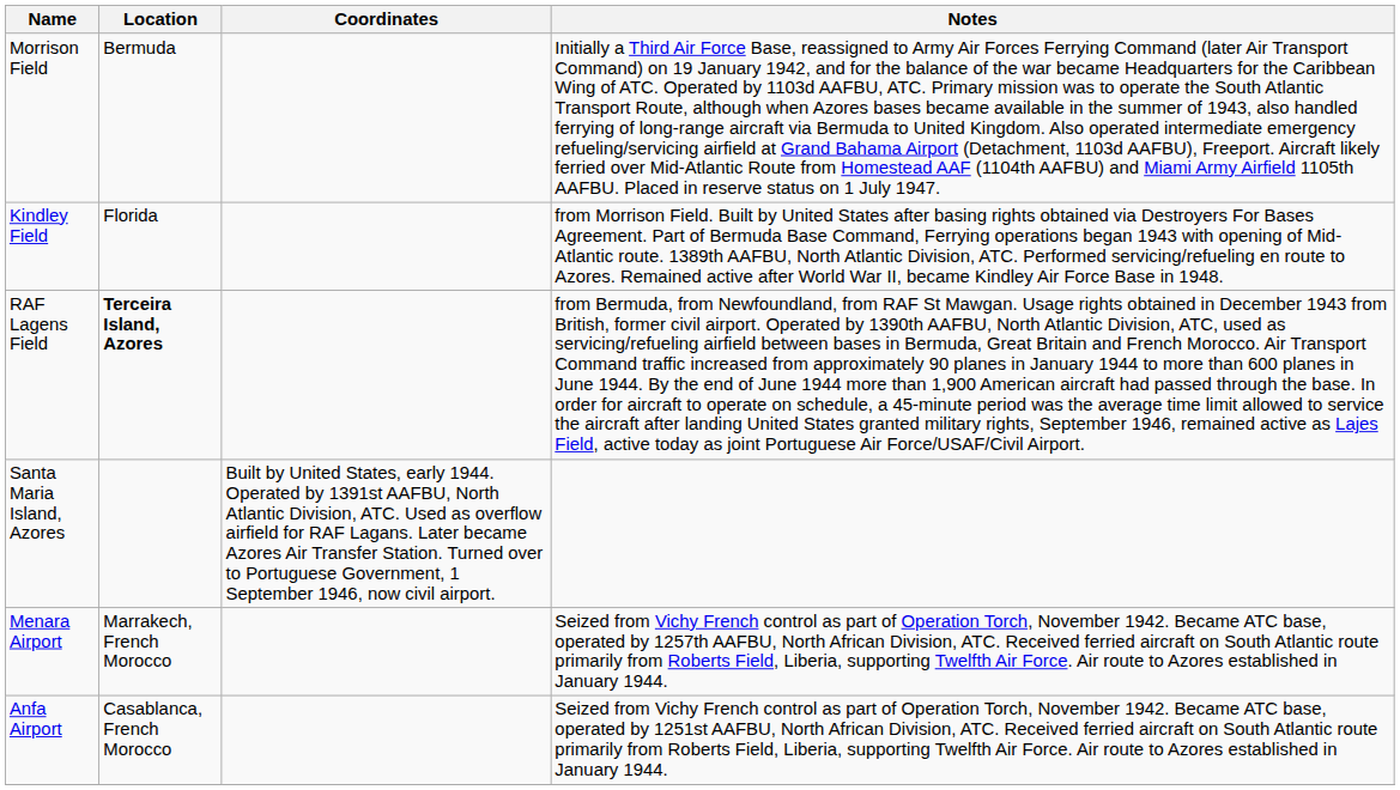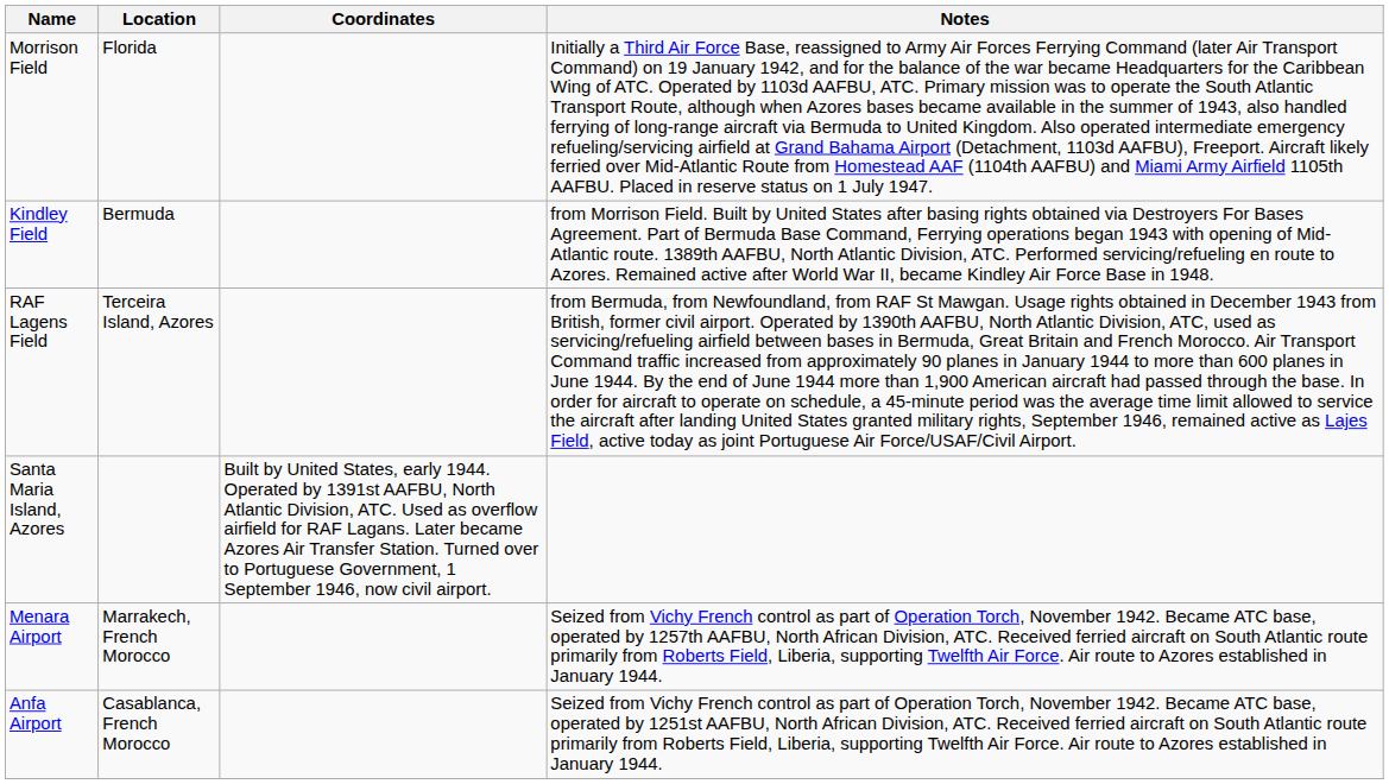 <table class="wikitable">
 <tr>
 <th>Name</th>
 <th>Location</th>
 <th>Coordinates</th>
 <th>Notes</th>
 </tr>
 <tr valign="top">
 <td>Morrison Field</td>
-<td>Bermuda</td>
+<td>Florida</td>
 <td></td>
 <td>Initially a <a href='#'>Third Air Force</a> Base, reassigned to Army Air Forces Ferrying Command (later Air Transport Command) on 19 January 1942, and for the balance of the war became Headquarters for the Caribbean Wing of ATC. Operated by 1103d AAFBU, ATC. Primary mission was to operate the South Atlantic Transport Route, although when Azores bases became available in the summer of 1943, also handled ferrying of long-range aircraft via Bermuda to United Kingdom. Also operated intermediate emergency refueling/servicing airfield at <a href='#'>Grand Bahama Airport</a> (Detachment, 1103d AAFBU), Freeport. Aircraft likely ferried over Mid-Atlantic Route from <a href='#'>Homestead AAF</a> (1104th AAFBU) and <a href='#'>Miami Army Airfield</a> 1105th AAFBU. Placed in reserve status on 1 July 1947.</td>
 </tr>
 <tr valign="top">
 <td><a href='#'>Kindley Field</a></td>
-<td>Florida</td>
+<td>Bermuda</td>
 <td></td>
 <td> from Morrison Field. Built by United States after basing rights obtained via Destroyers For Bases Agreement. Part of Bermuda Base Command, Ferrying operations began 1943 with opening of Mid-Atlantic route. 1389th AAFBU, North Atlantic Division, ATC.  Performed servicing/refueling en route to Azores.  Remained active after World War II, became Kindley Air Force Base in 1948.</td>
 </tr>
 <tr valign="top">
 <td>RAF Lagens Field<br></td>
-<td><strong>Terceira Island, Azores</strong></td>
+<td>Terceira Island, Azores</td>
 <td></td>
 <td> from Bermuda,  from Newfoundland,  from RAF St Mawgan.  Usage rights obtained in December 1943 from British, former civil airport. Operated by 1390th AAFBU, North Atlantic Division, ATC, used as servicing/refueling airfield between bases in Bermuda, Great Britain and French Morocco.  Air Transport Command traffic increased from approximately 90 planes in January 1944 to more than 600 planes in June 1944. By the end of June 1944 more than 1,900 American aircraft had passed through the base. In order for aircraft to operate on schedule, a 45-minute period was the average time limit allowed to service the aircraft after landing United States granted military rights, September 1946, remained active as <a href='#'>Lajes Field</a>, active today as joint Portuguese Air Force/USAF/Civil Airport.</td>
 </tr>
 <tr valign="top" >
 <td>Santa Maria Island, Azores</td>
 <td></td>
 <td>Built by United States, early 1944.  Operated by 1391st AAFBU, North Atlantic Division, ATC.  Used as overflow airfield for RAF Lagans. Later became Azores Air Transfer Station. Turned over to Portuguese Government, 1 September 1946, now civil airport.</td>
 </tr>
 <tr valign="top">
 <td><a href='#'>Menara Airport</a></td>
 <td>Marrakech, French Morocco</td>
 <td></td>
 <td>Seized from <a href='#'>Vichy French</a> control as part of <a href='#'>Operation Torch</a>, November 1942.  Became ATC base, operated by 1257th AAFBU, North African Division, ATC.  Received ferried aircraft on South Atlantic route primarily from <a href='#'>Roberts Field</a>, Liberia, supporting <a href='#'>Twelfth Air Force</a>. Air route to Azores  established in January 1944.</td>
 </tr>
 <tr valign="top">
 <td><a href='#'>Anfa Airport</a></td>
 <td>Casablanca, French Morocco</td>
 <td></td>
 <td>Seized from Vichy French control as part of Operation Torch, November 1942.  Became ATC base, operated by 1251st AAFBU, North African Division, ATC.  Received ferried aircraft on South Atlantic route primarily from Roberts Field, Liberia, supporting Twelfth Air Force. Air route to Azores  established in January 1944.</td>
 </tr>
 <tr>
 </tr>
 <tr>
 </tr>
 </table>
